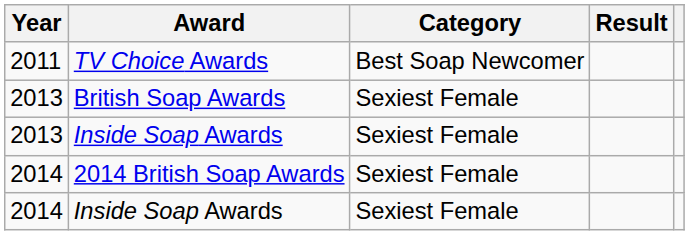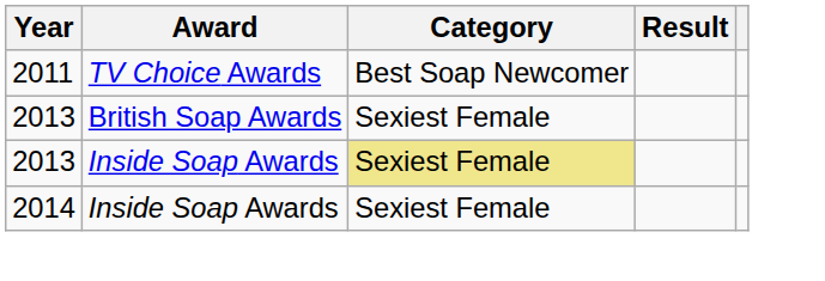 <table class="wikitable sortable">
 <tr>
 <th>Year</th>
 <th>Award</th>
 <th>Category</th>
 <th>Result</th>
 <th scope=col class=unsortable></th>
 </tr>
 <tr>
 <td>2011</td>
 <td><a href='#'><em>TV Choice</em> Awards</a></td>
 <td>Best Soap Newcomer</td>
 <td></td>
 <td align="center"></td>
 </tr>
 <tr>
 <td>2013</td>
 <td><a href='#'>British Soap Awards</a></td>
 <td>Sexiest Female</td>
 <td></td>
 <td align="center"></td>
 </tr>
 <tr>
 <td>2013</td>
 <td><a href='#'><em>Inside Soap</em> Awards</a></td>
-<td>Sexiest Female</td>
-<td></td>
-<td align="center"></td>
-</tr>
-<tr>
-<td>2014</td>
-<td><a href='#'>2014 British Soap Awards</a></td>
-<td>Sexiest Female</td>
+<td style="background: khaki;">Sexiest Female</td>
 <td></td>
 <td align="center"></td>
 </tr>
 <tr>
 <td>2014</td>
 <td><em>Inside Soap</em> Awards</td>
 <td>Sexiest Female</td>
 <td></td>
 <td align="center"></td>
 </tr>
 </table>
